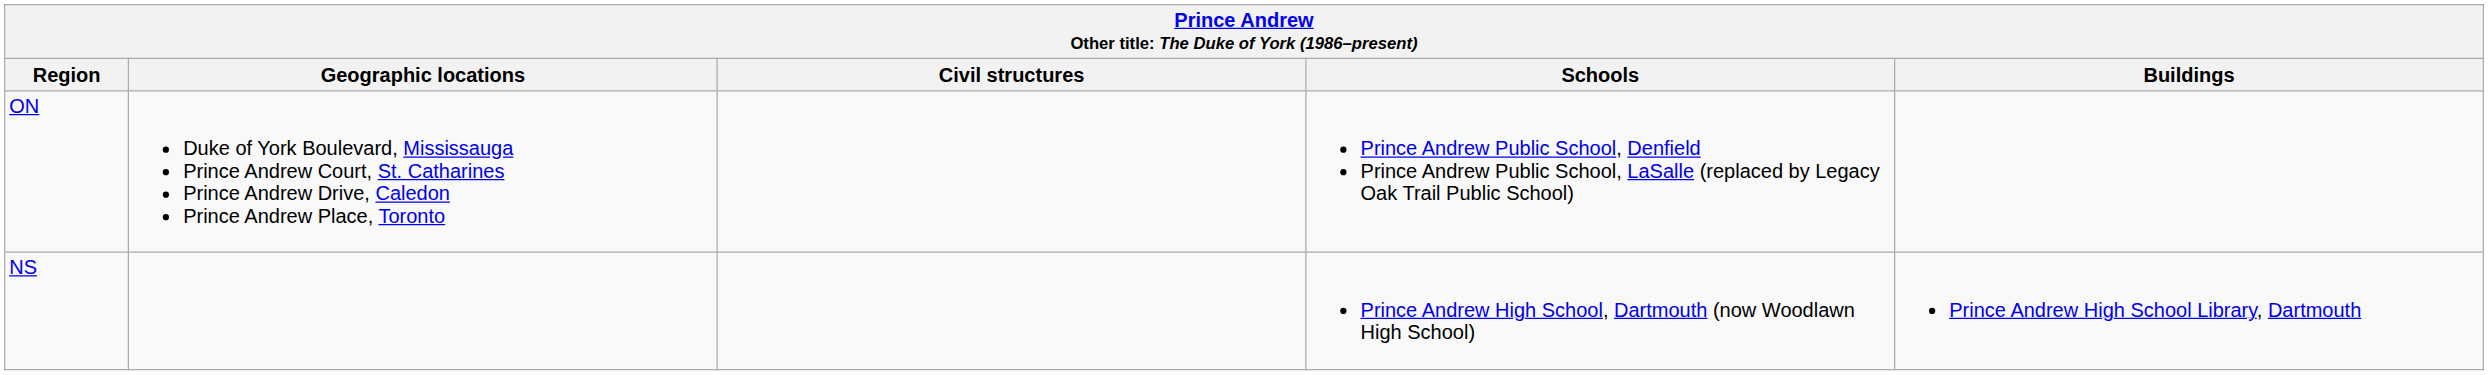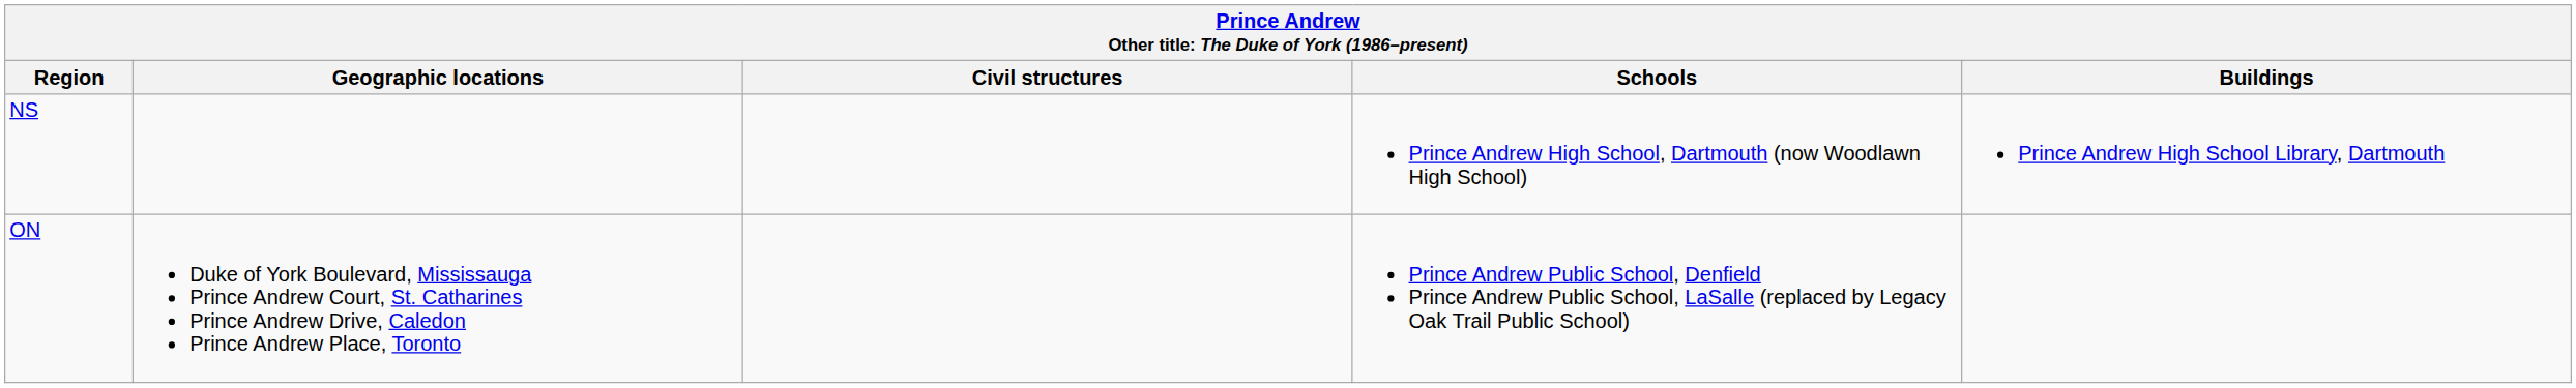 <table class="wikitable" width="100%">
 <tr>
 <th colspan="5"> <a href='#'>Prince Andrew</a><br><small>Other title: <em>The Duke of York (1986–present)</em></small></th>
 </tr>
 <tr>
 <th width="5%">Region</th>
 <th width="23.75%">Geographic locations</th>
 <th width="23.75%">Civil structures</th>
 <th width="23.75%">Schools</th>
 <th width="23.75%">Buildings</th>
 </tr>
 <tr>
+<td align=left valign=top> <a href='#'>NS</a></td>
+<td></td>
+<td></td>
+<td align=left valign=top><br><ul><li><a href='#'>Prince Andrew High School</a>, <a href='#'>Dartmouth</a> (now Woodlawn High School)</li></ul></td>
+<td align=left valign=top><br><ul><li><a href='#'>Prince Andrew High School Library</a>, <a href='#'>Dartmouth</a></li></ul></td>
+</tr>
+<tr>
 <td align=left valign=top> <a href='#'>ON</a></td>
 <td align=left valign=top><br><ul><li>Duke of York Boulevard, <a href='#'>Mississauga</a></li><li>Prince Andrew Court, <a href='#'>St. Catharines</a></li><li>Prince Andrew Drive, <a href='#'>Caledon</a></li><li>Prince Andrew Place, <a href='#'>Toronto</a></li></ul></td>
 <td></td>
 <td align=left valign=top><br><ul><li><a href='#'>Prince Andrew Public School</a>, <a href='#'>Denfield</a></li><li>Prince Andrew Public School, <a href='#'>LaSalle</a> (replaced by Legacy Oak Trail Public School)</li></ul></td>
 <td></td>
 </tr>
-<tr>
-<td align=left valign=top> <a href='#'>NS</a></td>
-<td></td>
-<td></td>
-<td align=left valign=top><br><ul><li><a href='#'>Prince Andrew High School</a>, <a href='#'>Dartmouth</a> (now Woodlawn High School)</li></ul></td>
-<td align=left valign=top><br><ul><li><a href='#'>Prince Andrew High School Library</a>, <a href='#'>Dartmouth</a></li></ul></td>
-</tr>
 </table>
